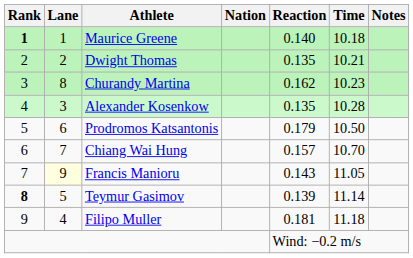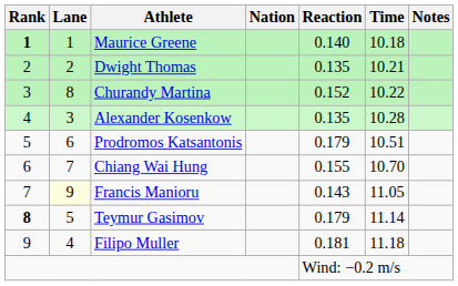 <table class="wikitable sortable" style="text-align:center">
 <tr>
 <th>Rank</th>
 <th>Lane</th>
 <th>Athlete</th>
 <th>Nation</th>
 <th>Reaction</th>
 <th>Time</th>
 <th>Notes</th>
 </tr>
 <tr bgcolor=bbf3bb>
 <td><strong>1</strong></td>
 <td>1</td>
 <td align="left"><a href='#'>Maurice Greene</a></td>
 <td align="left"></td>
 <td align="center">0.140</td>
 <td>10.18</td>
 <td></td>
 </tr>
 <tr bgcolor=bbf3bb>
 <td>2</td>
 <td>2</td>
 <td align="left"><a href='#'>Dwight Thomas</a></td>
 <td align="left"></td>
 <td align="center">0.135</td>
 <td>10.21</td>
 <td></td>
 </tr>
 <tr bgcolor=bbf3bb>
 <td>3</td>
 <td>8</td>
 <td align="left"><a href='#'>Churandy Martina</a></td>
 <td align="left"></td>
-<td align="center">0.162</td>
-<td>10.23</td>
+<td align="center">0.152</td>
+<td>10.22</td>
 <td></td>
 </tr>
 <tr bgcolor=ccf9cc>
 <td>4</td>
 <td>3</td>
 <td align="left"><a href='#'>Alexander Kosenkow</a></td>
 <td align="left"></td>
 <td align="center">0.135</td>
 <td>10.28</td>
 <td></td>
 </tr>
 <tr>
 <td>5</td>
 <td>6</td>
 <td align="left"><a href='#'>Prodromos Katsantonis</a></td>
 <td align="left"></td>
 <td align="center">0.179</td>
-<td>10.50</td>
+<td>10.51</td>
 <td></td>
 </tr>
 <tr>
 <td>6</td>
 <td>7</td>
 <td align="left"><a href='#'>Chiang Wai Hung</a></td>
 <td align="left"></td>
-<td align="center">0.157</td>
+<td align="center">0.155</td>
 <td>10.70</td>
 <td></td>
 </tr>
 <tr>
 <td>7</td>
 <td style="background: lightyellow;">9</td>
 <td align="left"><a href='#'>Francis Manioru</a></td>
 <td align="left"></td>
 <td align="center">0.143</td>
 <td>11.05</td>
 <td></td>
 </tr>
 <tr>
 <td><strong>8</strong></td>
 <td>5</td>
 <td align="left"><a href='#'>Teymur Gasimov</a></td>
 <td align="left"></td>
-<td align="center">0.139</td>
+<td align="center">0.179</td>
 <td>11.14</td>
 <td></td>
 </tr>
 <tr>
 <td>9</td>
 <td>4</td>
 <td align="left"><a href='#'>Filipo Muller</a></td>
 <td align="left"></td>
 <td align="center">0.181</td>
 <td>11.18</td>
 <td></td>
 </tr>
 <tr class="sortbottom">
 <td colspan=4></td>
 <td colspan="3" style="text-align:left;">Wind: −0.2 m/s</td>
 </tr>
 </table>
